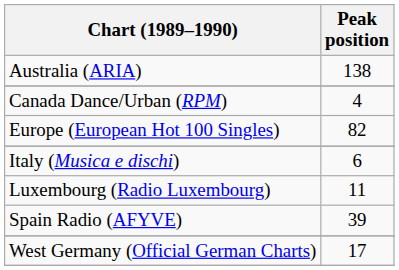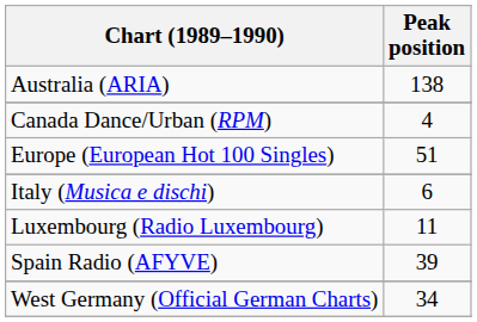 <table class="wikitable sortable">
 <tr>
 <th>Chart (1989–1990)</th>
 <th>Peak<br>position</th>
 </tr>
 <tr>
 <td align="left">Australia (<a href='#'>ARIA</a>)</td>
 <td align="center">138</td>
 </tr>
 <tr>
 </tr>
 <tr>
 </tr>
 <tr>
 </tr>
 <tr>
 <td align="left">Canada Dance/Urban (<em><a href='#'>RPM</a></em>)</td>
 <td align="center">4</td>
 </tr>
 <tr>
 <td align="left">Europe (<a href='#'>European Hot 100 Singles</a>)</td>
-<td align="center">82</td>
+<td align="center">51</td>
 </tr>
 <tr>
 </tr>
 <tr>
 <td align="left">Italy (<em><a href='#'>Musica e dischi</a></em>)</td>
 <td align="center">6</td>
 </tr>
 <tr>
 <td>Luxembourg (<a href='#'>Radio Luxembourg</a>)</td>
 <td align="center">11</td>
 </tr>
 <tr>
 <td align="left">Spain Radio (<a href='#'>AFYVE</a>)</td>
 <td align="center">39</td>
 </tr>
 <tr>
 </tr>
 <tr>
 </tr>
 <tr>
 </tr>
 <tr>
 </tr>
 <tr>
 <td align="left">West Germany (<a href='#'>Official German Charts</a>)</td>
-<td align="center">17</td>
+<td align="center">34</td>
 </tr>
 <tr>
 </tr>
 </table>
